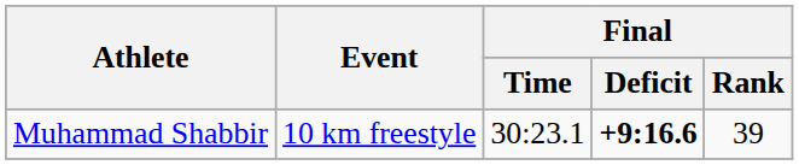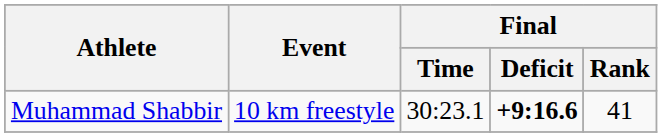 <table class=wikitable style=font-size:90%;text-align:center>
 <tr>
 <th rowspan=2>Athlete</th>
 <th rowspan=2>Event</th>
 <th colspan=3>Final</th>
 </tr>
 <tr>
 <th>Time</th>
 <th>Deficit</th>
 <th>Rank</th>
 </tr>
 <tr>
 <td align=left><a href='#'>Muhammad Shabbir</a></td>
 <td align=left><a href='#'>10 km freestyle</a></td>
 <td>30:23.1</td>
 <td><strong>+9:16.6</strong></td>
-<td>39</td>
+<td>41</td>
 </tr>
 </table>
